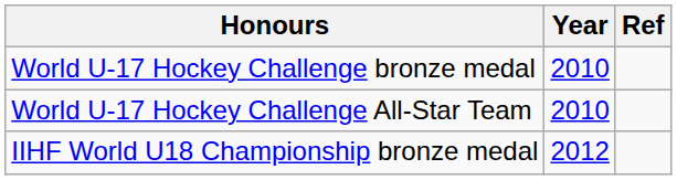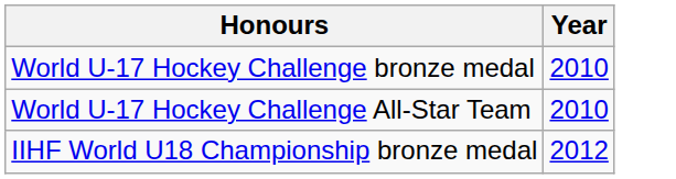 <table class="wikitable">
 <tr>
 <th>Honours</th>
 <th>Year</th>
-<th>Ref</th>
 </tr>
 <tr>
 <td><a href='#'>World U-17 Hockey Challenge</a> bronze medal</td>
 <td><a href='#'>2010</a></td>
-<td></td>
 </tr>
 <tr>
 <td><a href='#'>World U-17 Hockey Challenge</a> All-Star Team</td>
 <td><a href='#'>2010</a></td>
-<td></td>
 </tr>
 <tr>
 <td><a href='#'>IIHF World U18 Championship</a> bronze medal</td>
 <td><a href='#'>2012</a></td>
-<td></td>
 </tr>
 </table>
